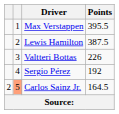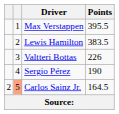 <table class="wikitable" style="font-size: 85%;">
 <tr>
 <th scope="col"></th>
 <th scope="col"></th>
 <th scope="col">Driver</th>
 <th scope="col">Points</th>
 </tr>
 <tr>
 <td align="left"></td>
 <td align="center">1</td>
 <td> <a href='#'>Max Verstappen</a></td>
 <td align="left">395.5</td>
 </tr>
 <tr>
 <td align="left"></td>
 <td align="center">2</td>
 <td> <a href='#'>Lewis Hamilton</a></td>
-<td align="left">387.5</td>
+<td align="left">383.5</td>
 </tr>
 <tr>
 <td align="left"></td>
 <td align="center">3</td>
 <td> <a href='#'>Valtteri Bottas</a></td>
 <td align="left">226</td>
 </tr>
 <tr>
 <td align="left"></td>
 <td align="center">4</td>
 <td> <a href='#'>Sergio Pérez</a></td>
-<td align="left">192</td>
+<td align="left">190</td>
 </tr>
 <tr>
 <td align="left"> 2</td>
 <td align="center" style="background: lightsalmon;">5</td>
 <td> <a href='#'>Carlos Sainz Jr.</a></td>
 <td align="left">164.5</td>
 </tr>
 <tr>
 <th colspan=4>Source:</th>
 </tr>
 </table>
